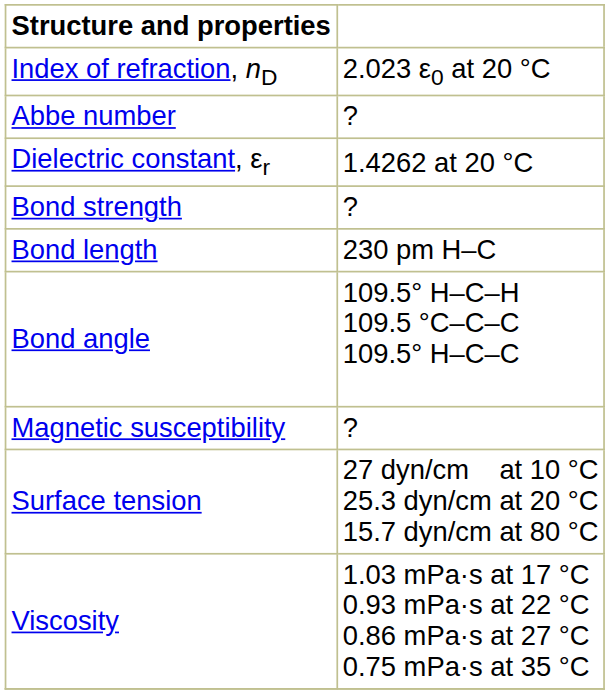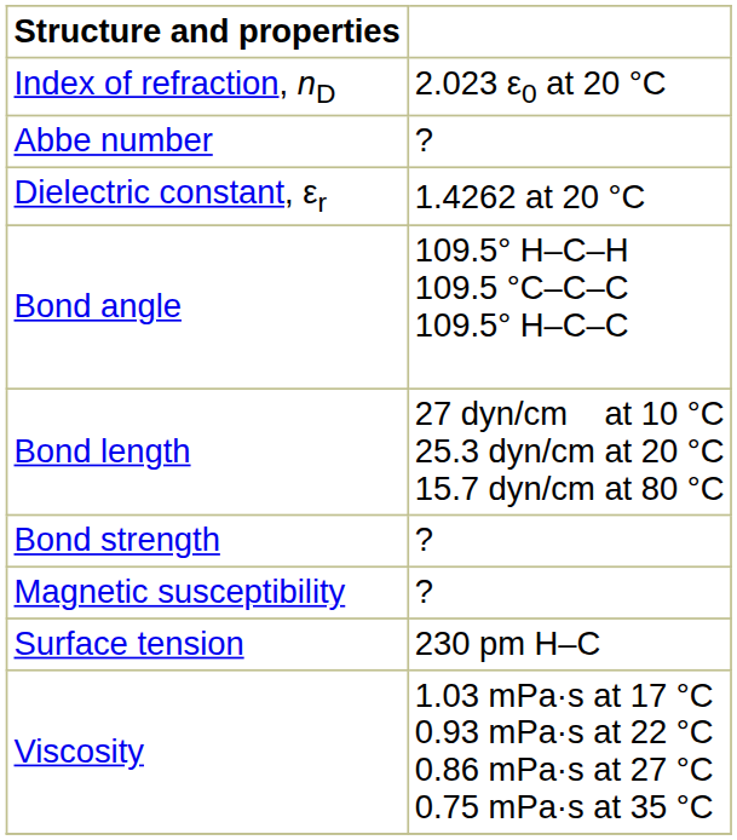 <table border="1" cellspacing="0" cellpadding="3" style="margin: 0 0 0 0.5em; background: #FFFFFF; border-collapse: collapse; border-color: #C0C090;">
 <tr>
 <th>Structure and properties</th>
 </tr>
 <tr>
 <td><a href='#'>Index of refraction</a>, <em>n</em><sub>D</sub></td>
 <td>2.023 ε<sub>0</sub> at 20 °C </td>
 </tr>
 <tr>
 <td><a href='#'>Abbe number</a></td>
 <td>? </td>
 </tr>
 <tr>
 <td><a href='#'>Dielectric constant</a>, ε<sub>r</sub></td>
 <td>1.4262 at 20 °C </td>
 </tr>
 <tr>
-<td><a href='#'>Bond strength</a></td>
-<td>? </td>
+<td><a href='#'>Bond angle</a></td>
+<td>109.5° H–C–H<br>109.5 °C–C–C<br> 109.5° H–C–C<br><br></td>
 </tr>
 <tr>
 <td><a href='#'>Bond length</a></td>
-<td>230 pm H–C </td>
+<td>27 dyn/cm    at 10 °C<br>25.3 dyn/cm at 20 °C<br>15.7 dyn/cm at 80 °C</td>
 </tr>
 <tr>
-<td><a href='#'>Bond angle</a></td>
-<td>109.5° H–C–H<br>109.5 °C–C–C<br> 109.5° H–C–C<br><br></td>
+<td><a href='#'>Bond strength</a></td>
+<td>? </td>
 </tr>
 <tr>
 <td><a href='#'>Magnetic susceptibility</a></td>
 <td>? </td>
 </tr>
 <tr>
 <td><a href='#'>Surface tension</a></td>
-<td>27 dyn/cm    at 10 °C<br>25.3 dyn/cm at 20 °C<br>15.7 dyn/cm at 80 °C</td>
+<td>230 pm H–C </td>
 </tr>
 <tr>
 <td><a href='#'>Viscosity</a></td>
 <td>1.03 mPa·s at 17 °C<br>0.93 mPa·s at 22 °C<br>0.86 mPa·s at 27 °C<br>0.75 mPa·s at 35 °C<br></td>
 </tr>
 <tr>
 </tr>
 </table>
